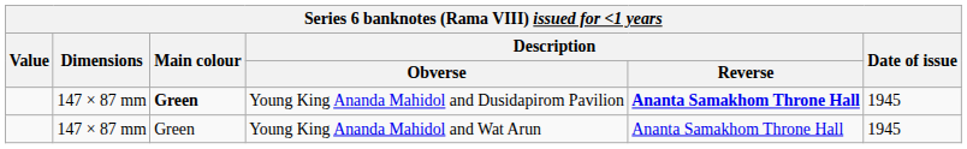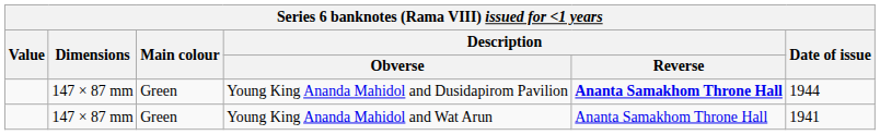 <table class="wikitable" style="font-size: 90%" style="width:100%; text-align: center">
 <tr>
 <th colspan="8">Series 6 banknotes (Rama VIII) <em><u>issued for <1 years</u></em></th>
 </tr>
 <tr>
 <th rowspan="2">Value</th>
 <th rowspan="2">Dimensions</th>
 <th rowspan="2">Main colour</th>
 <th colspan="2">Description</th>
 <th rowspan="2">Date of issue</th>
 </tr>
 <tr>
 <th>Obverse</th>
 <th>Reverse</th>
 </tr>
 <tr>
 <td></td>
 <td>147 × 87 mm</td>
-<td><strong>Green</strong></td>
+<td>Green</td>
 <td>Young King <a href='#'>Ananda Mahidol</a> and Dusidapirom Pavilion</td>
 <td><strong><a href='#'>Ananta Samakhom Throne Hall</a></strong></td>
-<td>1945</td>
+<td>1944</td>
 </tr>
 <tr>
 <td></td>
 <td>147 × 87 mm</td>
 <td>Green</td>
 <td>Young King <a href='#'>Ananda Mahidol</a> and Wat Arun</td>
 <td><a href='#'>Ananta Samakhom Throne Hall</a></td>
-<td>1945</td>
+<td>1941</td>
 </tr>
 </table>
